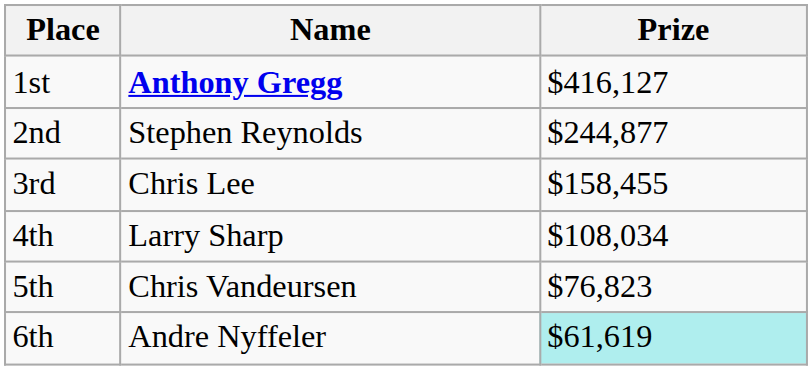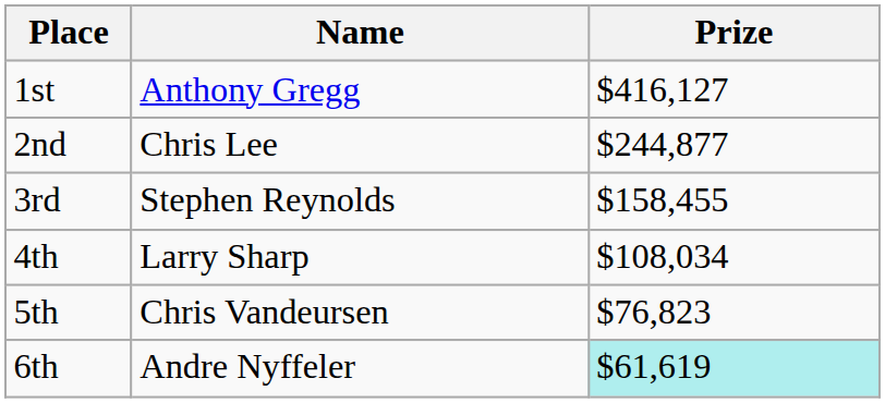 <table class="wikitable">
 <tr>
 <th style="width:50px;">Place</th>
 <th style="width:200px;">Name</th>
 <th style="width:125px;">Prize</th>
 </tr>
 <tr>
 <td>1st</td>
-<td><strong> <a href='#'>Anthony Gregg</a></strong></td>
+<td> <a href='#'>Anthony Gregg</a></td>
 <td>$416,127</td>
 </tr>
 <tr>
 <td>2nd</td>
-<td> Stephen Reynolds</td>
+<td> Chris Lee</td>
 <td>$244,877</td>
 </tr>
 <tr>
 <td>3rd</td>
-<td> Chris Lee</td>
+<td> Stephen Reynolds</td>
 <td>$158,455</td>
 </tr>
 <tr>
 <td>4th</td>
 <td> Larry Sharp</td>
 <td>$108,034</td>
 </tr>
 <tr>
 <td>5th</td>
 <td> Chris Vandeursen</td>
 <td>$76,823</td>
 </tr>
 <tr>
 <td>6th</td>
 <td> Andre Nyffeler</td>
 <td style="background: paleturquoise;">$61,619</td>
 </tr>
 </table>
